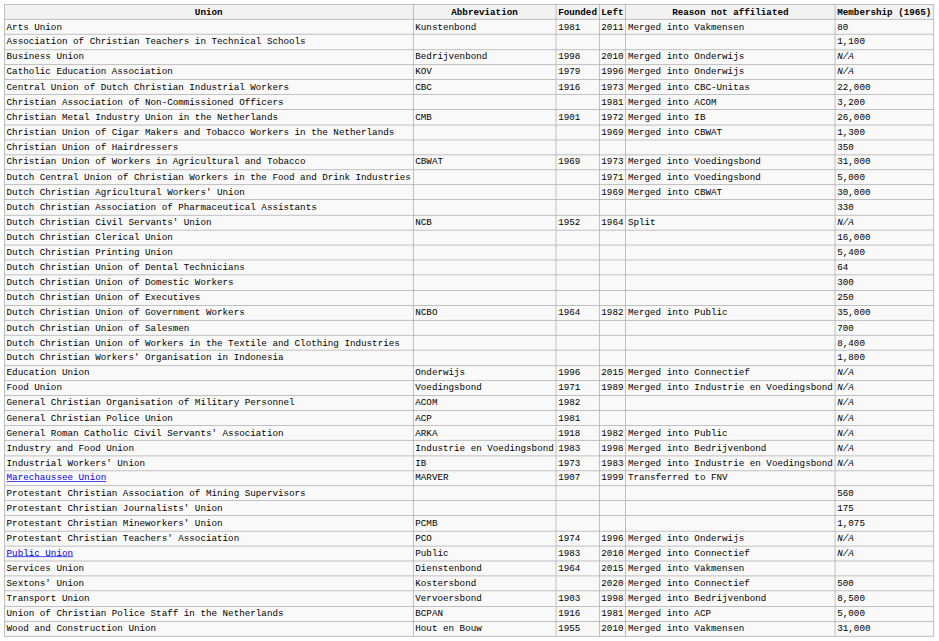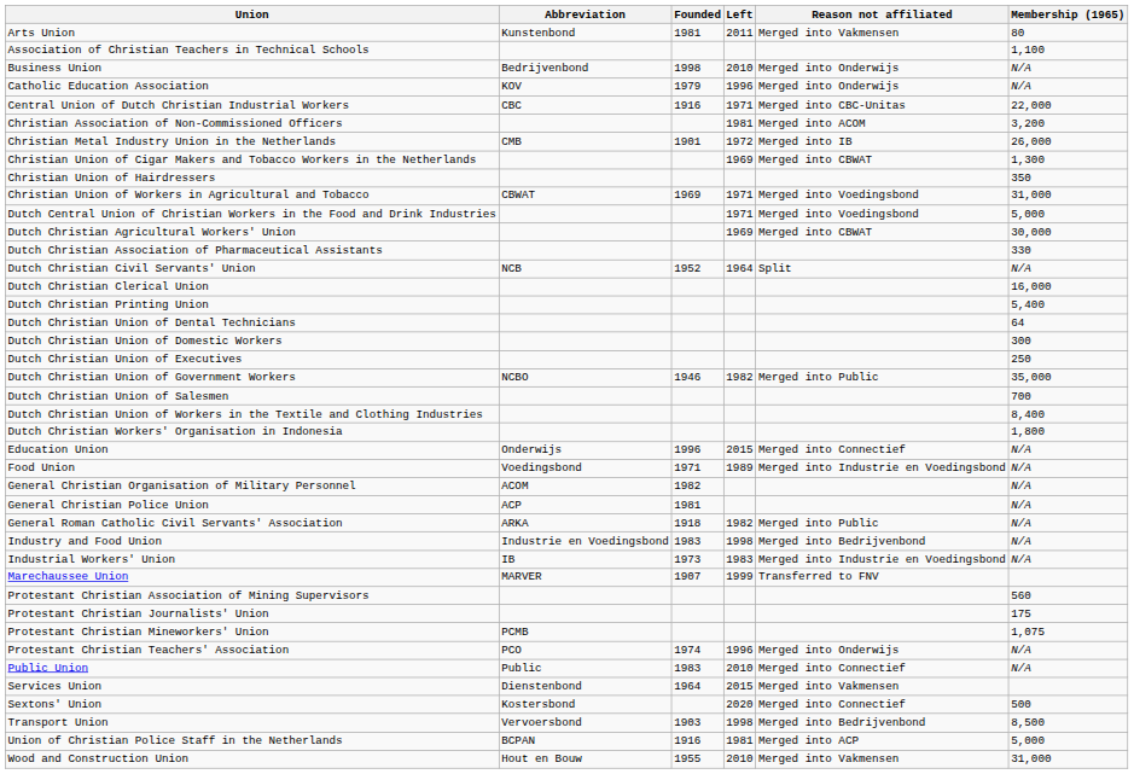 <table class="wikitable sortable">
 <tr>
 <th>Union</th>
 <th>Abbreviation</th>
 <th>Founded</th>
 <th>Left</th>
 <th>Reason not affiliated</th>
 <th>Membership (1965)</th>
 </tr>
 <tr>
 <td>Arts Union</td>
 <td>Kunstenbond</td>
 <td>1981</td>
 <td>2011</td>
 <td>Merged into Vakmensen</td>
 <td>80</td>
 </tr>
 <tr>
 <td>Association of Christian Teachers in Technical Schools</td>
 <td></td>
 <td></td>
 <td></td>
 <td></td>
 <td>1,100</td>
 </tr>
 <tr>
 <td>Business Union</td>
 <td>Bedrijvenbond</td>
 <td>1998</td>
 <td>2010</td>
 <td>Merged into Onderwijs</td>
 <td><em>N/A</em></td>
 </tr>
 <tr>
 <td>Catholic Education Association</td>
 <td>KOV</td>
 <td>1979</td>
 <td>1996</td>
 <td>Merged into Onderwijs</td>
 <td><em>N/A</em></td>
 </tr>
 <tr>
 <td>Central Union of Dutch Christian Industrial Workers</td>
 <td>CBC</td>
 <td>1916</td>
-<td>1973</td>
+<td>1971</td>
 <td>Merged into CBC-Unitas</td>
 <td>22,000</td>
 </tr>
 <tr>
 <td>Christian Association of Non-Commissioned Officers</td>
 <td></td>
 <td></td>
 <td>1981</td>
 <td>Merged into ACOM</td>
 <td>3,200</td>
 </tr>
 <tr>
 <td>Christian Metal Industry Union in the Netherlands</td>
 <td>CMB</td>
 <td>1901</td>
 <td>1972</td>
 <td>Merged into IB</td>
 <td>26,000</td>
 </tr>
 <tr>
 <td>Christian Union of Cigar Makers and Tobacco Workers in the Netherlands</td>
 <td></td>
 <td></td>
 <td>1969</td>
 <td>Merged into CBWAT</td>
 <td>1,300</td>
 </tr>
 <tr>
 <td>Christian Union of Hairdressers</td>
 <td></td>
 <td></td>
 <td></td>
 <td></td>
 <td>350</td>
 </tr>
 <tr>
 <td>Christian Union of Workers in Agricultural and Tobacco</td>
 <td>CBWAT</td>
 <td>1969</td>
-<td>1973</td>
+<td>1971</td>
 <td>Merged into Voedingsbond</td>
 <td>31,000</td>
 </tr>
 <tr>
 <td>Dutch Central Union of Christian Workers in the Food and Drink Industries</td>
 <td></td>
 <td></td>
 <td>1971</td>
 <td>Merged into Voedingsbond</td>
 <td>5,000</td>
 </tr>
 <tr>
 <td>Dutch Christian Agricultural Workers' Union</td>
 <td></td>
 <td></td>
 <td>1969</td>
 <td>Merged into CBWAT</td>
 <td>30,000</td>
 </tr>
 <tr>
 <td>Dutch Christian Association of Pharmaceutical Assistants</td>
 <td></td>
 <td></td>
 <td></td>
 <td></td>
 <td>330</td>
 </tr>
 <tr>
 <td>Dutch Christian Civil Servants' Union</td>
 <td>NCB</td>
 <td>1952</td>
 <td>1964</td>
 <td>Split</td>
 <td><em>N/A</em></td>
 </tr>
 <tr>
 <td>Dutch Christian Clerical Union</td>
 <td></td>
 <td></td>
 <td></td>
 <td></td>
 <td>16,000</td>
 </tr>
 <tr>
 <td>Dutch Christian Printing Union</td>
 <td></td>
 <td></td>
 <td></td>
 <td></td>
 <td>5,400</td>
 </tr>
 <tr>
 <td>Dutch Christian Union of Dental Technicians</td>
 <td></td>
 <td></td>
 <td></td>
 <td></td>
 <td>64</td>
 </tr>
 <tr>
 <td>Dutch Christian Union of Domestic Workers</td>
 <td></td>
 <td></td>
 <td></td>
 <td></td>
 <td>300</td>
 </tr>
 <tr>
 <td>Dutch Christian Union of Executives</td>
 <td></td>
 <td></td>
 <td></td>
 <td></td>
 <td>250</td>
 </tr>
 <tr>
 <td>Dutch Christian Union of Government Workers</td>
 <td>NCBO</td>
-<td>1964</td>
+<td>1946</td>
 <td>1982</td>
 <td>Merged into Public</td>
 <td>35,000</td>
 </tr>
 <tr>
 <td>Dutch Christian Union of Salesmen</td>
 <td></td>
 <td></td>
 <td></td>
 <td></td>
 <td>700</td>
 </tr>
 <tr>
 <td>Dutch Christian Union of Workers in the Textile and Clothing Industries</td>
 <td></td>
 <td></td>
 <td></td>
 <td></td>
 <td>8,400</td>
 </tr>
 <tr>
 <td>Dutch Christian Workers' Organisation in Indonesia</td>
 <td></td>
 <td></td>
 <td></td>
 <td></td>
 <td>1,800</td>
 </tr>
 <tr>
 <td>Education Union</td>
 <td>Onderwijs</td>
 <td>1996</td>
 <td>2015</td>
 <td>Merged into Connectief</td>
 <td><em>N/A</em></td>
 </tr>
 <tr>
 <td>Food Union</td>
 <td>Voedingsbond</td>
 <td>1971</td>
 <td>1989</td>
 <td>Merged into Industrie en Voedingsbond</td>
 <td><em>N/A</em></td>
 </tr>
 <tr>
 <td>General Christian Organisation of Military Personnel</td>
 <td>ACOM</td>
 <td>1982</td>
 <td></td>
 <td></td>
 <td><em>N/A</em></td>
 </tr>
 <tr>
 <td>General Christian Police Union</td>
 <td>ACP</td>
 <td>1981</td>
 <td></td>
 <td></td>
 <td><em>N/A</em></td>
 </tr>
 <tr>
 <td>General Roman Catholic Civil Servants' Association</td>
 <td>ARKA</td>
 <td>1918</td>
 <td>1982</td>
 <td>Merged into Public</td>
 <td><em>N/A</em></td>
 </tr>
 <tr>
 <td>Industry and Food Union</td>
 <td>Industrie en Voedingsbond</td>
 <td>1983</td>
 <td>1998</td>
 <td>Merged into Bedrijvenbond</td>
 <td><em>N/A</em></td>
 </tr>
 <tr>
 <td>Industrial Workers' Union</td>
 <td>IB</td>
 <td>1973</td>
 <td>1983</td>
 <td>Merged into Industrie en Voedingsbond</td>
 <td><em>N/A</em></td>
 </tr>
 <tr>
 <td><a href='#'>Marechaussee Union</a></td>
 <td>MARVER</td>
 <td>1907</td>
 <td>1999</td>
 <td>Transferred to FNV</td>
 <td></td>
 </tr>
 <tr>
 <td>Protestant Christian Association of Mining Supervisors</td>
 <td></td>
 <td></td>
 <td></td>
 <td></td>
 <td>560</td>
 </tr>
 <tr>
 <td>Protestant Christian Journalists' Union</td>
 <td></td>
 <td></td>
 <td></td>
 <td></td>
 <td>175</td>
 </tr>
 <tr>
 <td>Protestant Christian Mineworkers' Union</td>
 <td>PCMB</td>
 <td></td>
 <td></td>
 <td></td>
 <td>1,075</td>
 </tr>
 <tr>
 <td>Protestant Christian Teachers' Association</td>
 <td>PCO</td>
 <td>1974</td>
 <td>1996</td>
 <td>Merged into Onderwijs</td>
 <td><em>N/A</em></td>
 </tr>
 <tr>
 <td><a href='#'>Public Union</a></td>
 <td>Public</td>
 <td>1983</td>
 <td>2010</td>
 <td>Merged into Connectief</td>
 <td><em>N/A</em></td>
 </tr>
 <tr>
 <td>Services Union</td>
 <td>Dienstenbond</td>
 <td>1964</td>
 <td>2015</td>
 <td>Merged into Vakmensen</td>
 </tr>
 <tr>
 <td>Sextons' Union</td>
 <td>Kostersbond</td>
 <td></td>
 <td>2020</td>
 <td>Merged into Connectief</td>
 <td>500</td>
 </tr>
 <tr>
 <td>Transport Union</td>
 <td>Vervoersbond</td>
 <td>1903</td>
 <td>1998</td>
 <td>Merged into Bedrijvenbond</td>
 <td>8,500</td>
 </tr>
 <tr>
 <td>Union of Christian Police Staff in the Netherlands</td>
 <td>BCPAN</td>
 <td>1916</td>
 <td>1981</td>
 <td>Merged into ACP</td>
 <td>5,000</td>
 </tr>
 <tr>
 <td>Wood and Construction Union</td>
 <td>Hout en Bouw</td>
 <td>1955</td>
 <td>2010</td>
 <td>Merged into Vakmensen</td>
 <td>31,000</td>
 </tr>
 </table>
